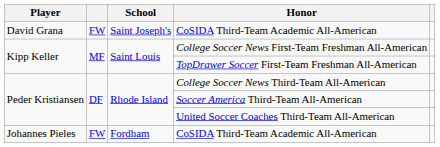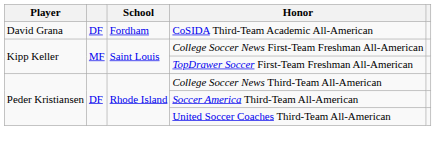 <table class="wikitable">
 <tr>
 <th>Player</th>
 <th></th>
 <th>School</th>
 <th>Honor</th>
 <th></th>
 </tr>
 <tr>
 <td>David Grana</td>
-<td><a href='#'>FW</a></td>
-<td><a href='#'>Saint Joseph's</a></td>
+<td><a href='#'>DF</a></td>
+<td><a href='#'>Fordham</a></td>
 <td><a href='#'>CoSIDA</a> Third-Team Academic All-American</td>
 <td></td>
 </tr>
 <tr>
 <td rowspan="2">Kipp Keller</td>
 <td rowspan="2"><a href='#'>MF</a></td>
 <td rowspan="2"><a href='#'>Saint Louis</a></td>
 <td><em>College Soccer News</em> First-Team Freshman All-American</td>
 <td></td>
 </tr>
 <tr>
 <td><a href='#'><em>TopDrawer Soccer</em></a> First-Team Freshman All-American</td>
 <td></td>
 </tr>
 <tr>
 <td rowspan="3">Peder Kristiansen</td>
 <td rowspan="3"><a href='#'>DF</a></td>
 <td rowspan="3"><a href='#'>Rhode Island</a></td>
 <td><em>College Soccer News</em> Third-Team All-American</td>
 <td></td>
 </tr>
 <tr>
 <td><em><a href='#'>Soccer America</a></em> Third-Team All-American</td>
 <td><em></em></td>
 </tr>
 <tr>
 <td><a href='#'>United Soccer Coaches</a> Third-Team All-American</td>
 <td></td>
 </tr>
-<tr>
-<td>Johannes Pieles</td>
-<td><a href='#'>FW</a></td>
-<td><a href='#'>Fordham</a></td>
-<td><a href='#'>CoSIDA</a> Third-Team Academic All-American</td>
-<td></td>
-</tr>
 </table>
